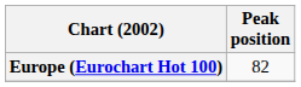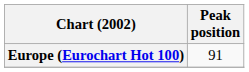 <table class="wikitable sortable plainrowheaders" style="text-align:center">
 <tr>
 <th scope="col">Chart (2002)</th>
 <th scope="col">Peak<br>position</th>
 </tr>
 <tr>
 <th scope="row">Europe (<a href='#'>Eurochart Hot 100</a>)</th>
-<td>82</td>
+<td>91</td>
 </tr>
 <tr>
 </tr>
 <tr>
 </tr>
 </table>
